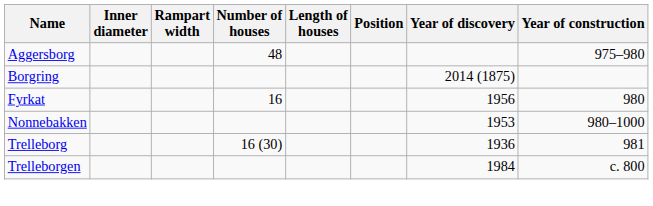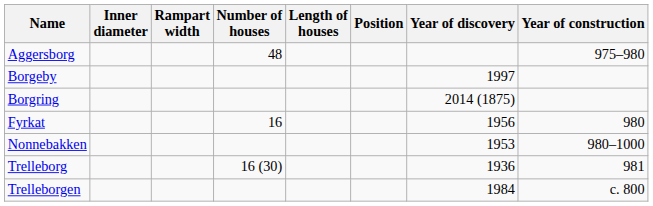 <table class="wikitable" style="text-align:right">
 <tr>
 <th>Name</th>
 <th>Inner<br>diameter</th>
 <th>Rampart<br>width</th>
 <th>Number of<br>houses</th>
 <th>Length of<br>houses</th>
 <th>Position</th>
 <th>Year of discovery</th>
 <th>Year of construction</th>
 </tr>
 <tr>
 <td align="left"><a href='#'>Aggersborg</a></td>
 <td></td>
 <td></td>
 <td>48</td>
 <td></td>
 <td align="left"></td>
 <td></td>
 <td>975–980</td>
+</tr>
+<tr>
+<td align="left"><a href='#'>Borgeby</a></td>
+<td></td>
+<td></td>
+<td></td>
+<td></td>
+<td align="left"></td>
+<td>1997</td>
+<td></td>
 </tr>
 <tr>
 <td align="left"><a href='#'>Borgring</a></td>
 <td></td>
 <td></td>
 <td></td>
 <td></td>
 <td align="left"></td>
 <td>2014 (1875)</td>
 <td></td>
 </tr>
 <tr>
 <td align="left"><a href='#'>Fyrkat</a></td>
 <td></td>
 <td></td>
 <td>16</td>
 <td></td>
 <td align="left"></td>
 <td>1956</td>
 <td>980</td>
 </tr>
 <tr>
 <td align="left"><a href='#'>Nonnebakken</a></td>
 <td></td>
 <td></td>
 <td></td>
 <td></td>
 <td align="left"></td>
 <td>1953</td>
 <td>980–1000</td>
 </tr>
 <tr>
 <td align="left"><a href='#'>Trelleborg</a></td>
 <td></td>
 <td></td>
 <td>16 (30)</td>
 <td></td>
 <td align="left"></td>
 <td>1936</td>
 <td>981</td>
 </tr>
 <tr>
 <td align="left"><a href='#'>Trelleborgen</a></td>
 <td></td>
 <td></td>
 <td></td>
 <td></td>
 <td align="left"></td>
 <td>1984</td>
 <td>c. 800</td>
 </tr>
 </table>
